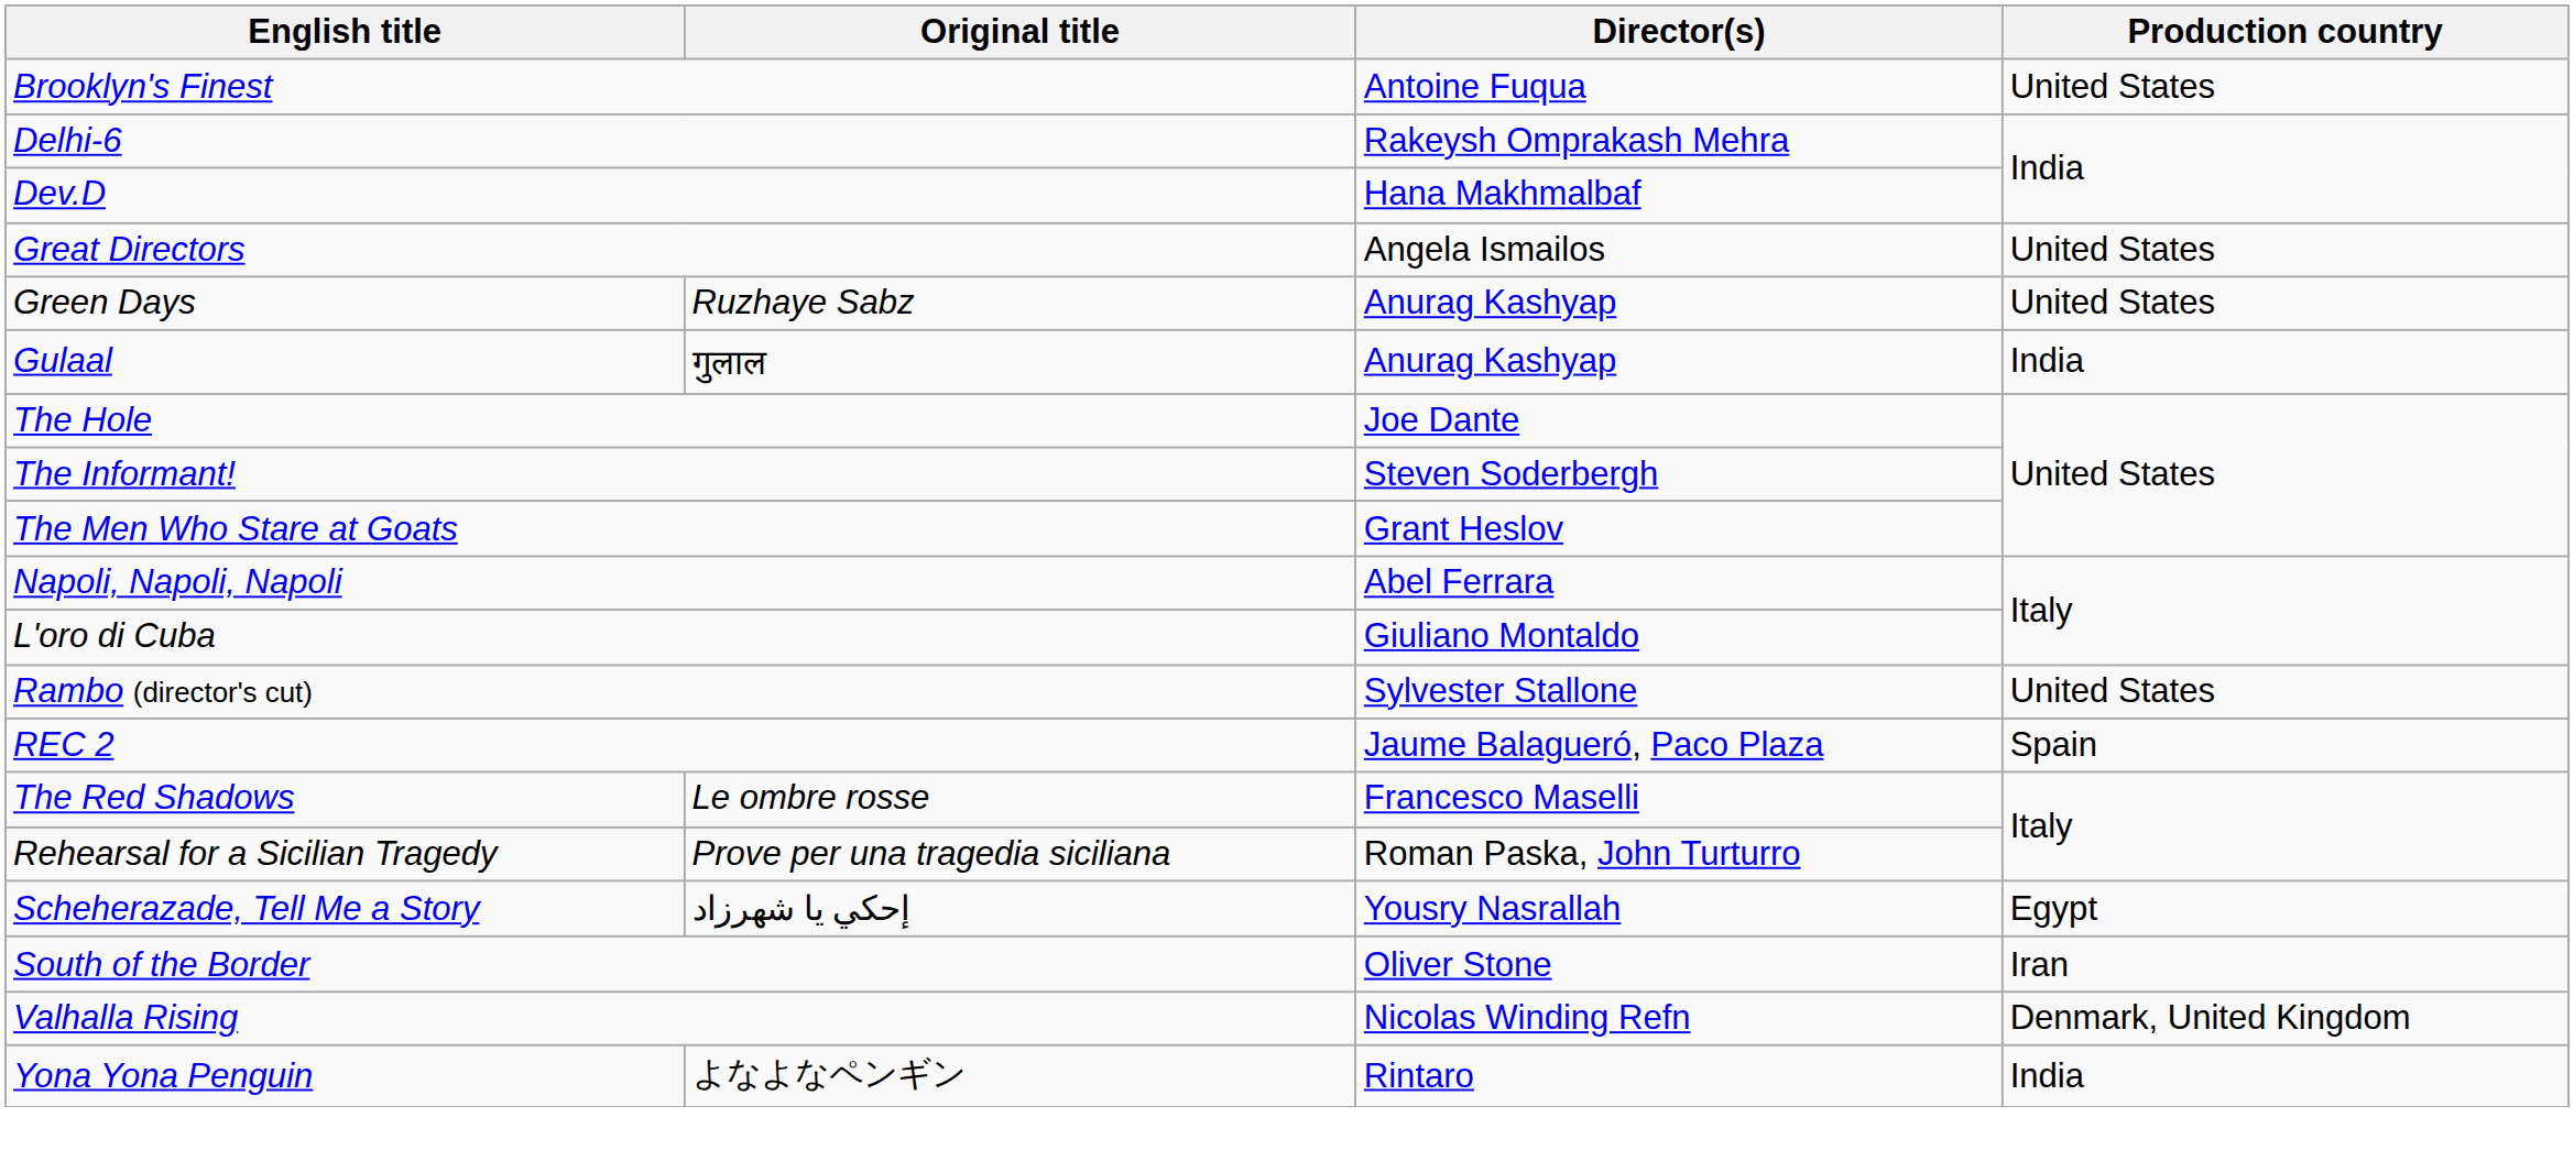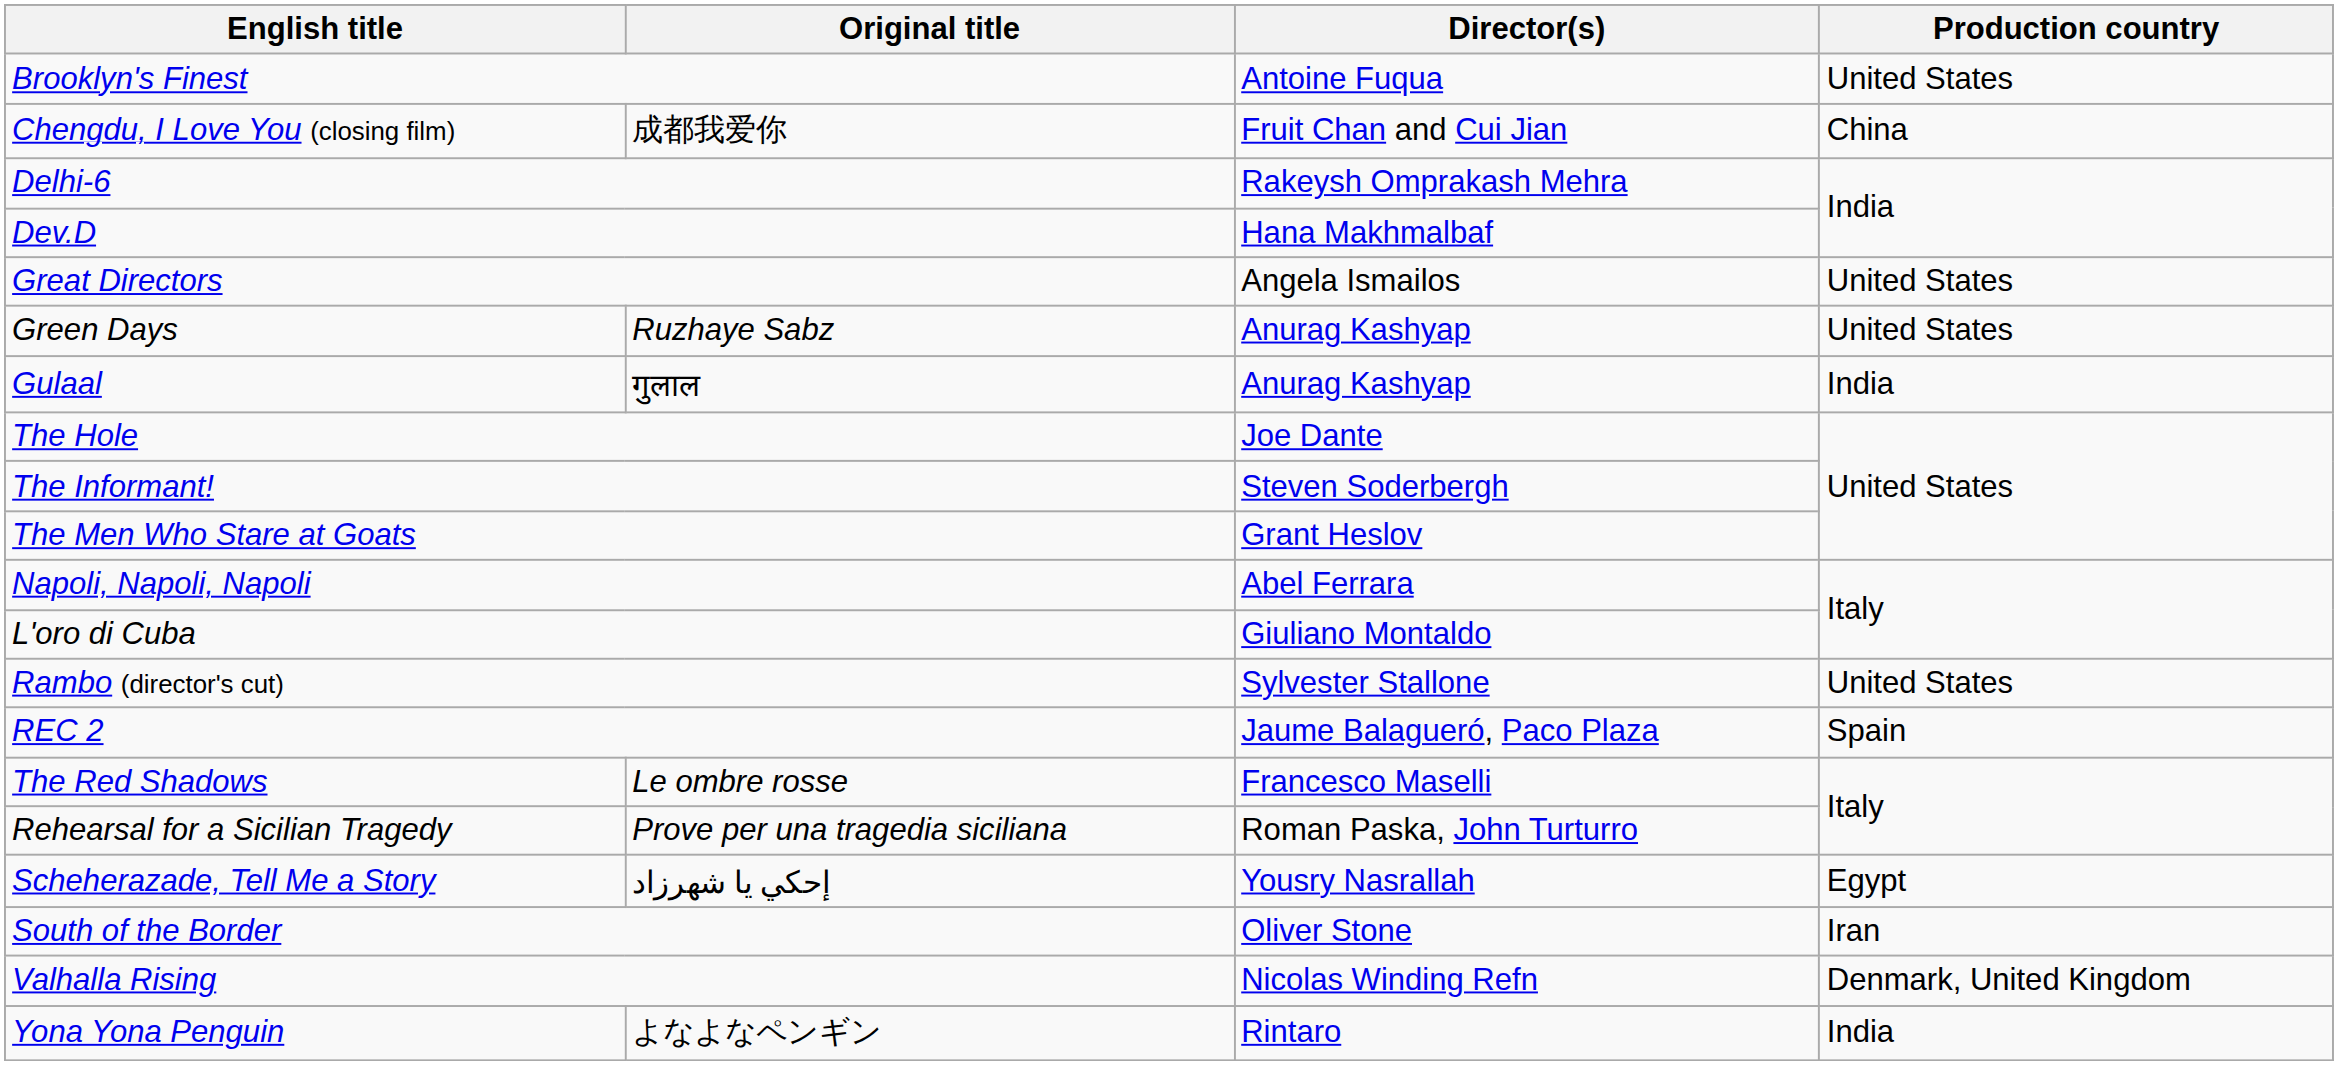 <table class="wikitable" width="95%">
 <tr>
 <th>English title</th>
 <th>Original title</th>
 <th>Director(s)</th>
 <th>Production country</th>
 </tr>
 <tr>
 <td colspan=2><em><a href='#'>Brooklyn's Finest</a></em></td>
 <td data-sort-value="Fuqua"><a href='#'>Antoine Fuqua</a></td>
 <td>United States</td>
+</tr>
+<tr>
+<td><em><a href='#'>Chengdu, I Love You</a></em> <small>(closing film)</small></td>
+<td>成都我爱你</td>
+<td data-sort-value="Chan"><a href='#'>Fruit Chan</a> and <a href='#'>Cui Jian</a></td>
+<td>China</td>
 </tr>
 <tr>
 <td colspan=2><em><a href='#'>Delhi-6</a></em></td>
 <td data-sort-value="Mehra"><a href='#'>Rakeysh Omprakash Mehra</a></td>
 <td rowspan="2">India</td>
 </tr>
 <tr>
 <td colspan=2><em><a href='#'>Dev.D</a></em></td>
 <td><a href='#'>Hana Makhmalbaf</a></td>
 </tr>
 <tr>
 <td colspan=2><em><a href='#'>Great Directors</a></em></td>
 <td data-sort-value="Kashyap">Angela Ismailos</td>
 <td>United States</td>
 </tr>
 <tr>
 <td><em>Green Days</em></td>
 <td><em>Ruzhaye Sabz</em></td>
 <td data-sort-value="Kashyap"><a href='#'>Anurag Kashyap</a></td>
 <td>United States</td>
 </tr>
 <tr>
 <td><em><a href='#'>Gulaal</a></em></td>
 <td>गुलाल</td>
 <td data-sort-value="Kashyap"><a href='#'>Anurag Kashyap</a></td>
 <td>India</td>
 </tr>
 <tr>
 <td colspan=2 data-sort-value="Hole"><em><a href='#'>The Hole</a></em></td>
 <td data-sort-value="Dante"><a href='#'>Joe Dante</a></td>
 <td rowspan="3">United States</td>
 </tr>
 <tr>
 <td colspan=2 data-sort-value="Informant"><em><a href='#'>The Informant!</a></em></td>
 <td data-sort-value="Soderbergh"><a href='#'>Steven Soderbergh</a></td>
 </tr>
 <tr>
 <td colspan=2 data-sort-value="Men"><em><a href='#'>The Men Who Stare at Goats</a></em></td>
 <td data-sort-value="Heslov"><a href='#'>Grant Heslov</a></td>
 </tr>
 <tr>
 <td colspan=2><em><a href='#'>Napoli, Napoli, Napoli</a></em></td>
 <td data-sort-value="Ferrara"><a href='#'>Abel Ferrara</a></td>
 <td rowspan="2">Italy</td>
 </tr>
 <tr>
 <td colspan="2"><em>L'oro di Cuba</em></td>
 <td><a href='#'>Giuliano Montaldo</a></td>
 </tr>
 <tr>
 <td colspan=2><em><a href='#'>Rambo</a></em> <small>(director's cut)</small></td>
 <td><a href='#'>Sylvester Stallone</a></td>
 <td>United States</td>
 </tr>
 <tr>
 <td colspan=2><em><a href='#'>REC 2</a></em></td>
 <td data-sort-value="Balagueró"><a href='#'>Jaume Balagueró</a>, <a href='#'>Paco Plaza</a></td>
 <td>Spain</td>
 </tr>
 <tr>
 <td data-sort-value="Red"><em><a href='#'>The Red Shadows</a></em></td>
 <td data-sort-value="Ombre"><em>Le ombre rosse</em></td>
 <td data-sort-value="Maselli"><a href='#'>Francesco Maselli</a></td>
 <td rowspan="2">Italy</td>
 </tr>
 <tr>
 <td><em>Rehearsal for a Sicilian Tragedy</em></td>
 <td><em>Prove per una tragedia siciliana</em></td>
 <td data-sort-value="Paska">Roman Paska, <a href='#'>John Turturro</a></td>
 </tr>
 <tr>
 <td><em><a href='#'>Scheherazade, Tell Me a Story</a></em></td>
 <td>إحكي يا شهرزاد</td>
 <td data-sort-value="Nasrallah"><a href='#'>Yousry Nasrallah</a></td>
 <td>Egypt</td>
 </tr>
 <tr>
 <td colspan=2><em><a href='#'>South of the Border</a></em></td>
 <td data-sort-value="Stone"><a href='#'>Oliver Stone</a></td>
 <td>Iran</td>
 </tr>
 <tr>
 <td colspan=2><em><a href='#'>Valhalla Rising</a></em></td>
 <td data-sort-value="Refn"><a href='#'>Nicolas Winding Refn</a></td>
 <td>Denmark, United Kingdom</td>
 </tr>
 <tr>
 <td><em><a href='#'>Yona Yona Penguin</a></em></td>
 <td>よなよなペンギン</td>
 <td><a href='#'>Rintaro</a></td>
 <td>India</td>
 </tr>
 </table>
